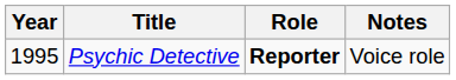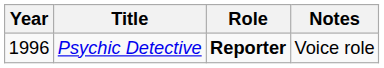 <table class="wikitable sortable">
 <tr>
 <th>Year</th>
 <th>Title</th>
 <th>Role</th>
 <th class="unsortable">Notes</th>
 </tr>
 <tr>
-<td>1995</td>
+<td>1996</td>
 <td><em><a href='#'>Psychic Detective</a></em></td>
 <td><strong>Reporter</strong></td>
 <td>Voice role</td>
 </tr>
 </table>
